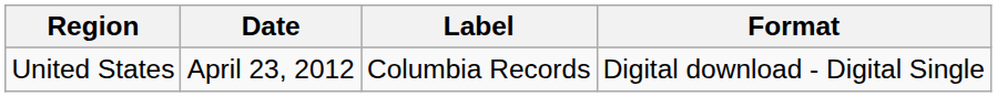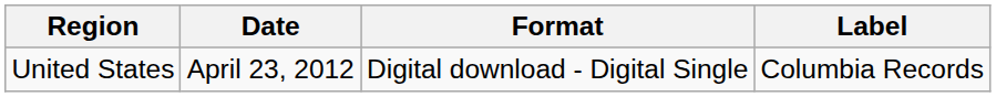 <table class=wikitable>
 <tr>
 <th>Region</th>
 <th>Date</th>
+<th>Format</th>
 <th>Label</th>
-<th>Format</th>
 </tr>
 <tr>
 <td rowspan="1">United States</td>
 <td>April 23, 2012</td>
+<td>Digital download - Digital Single</td>
 <td rowspan="1">Columbia Records</td>
-<td>Digital download - Digital Single</td>
 </tr>
 </table>
